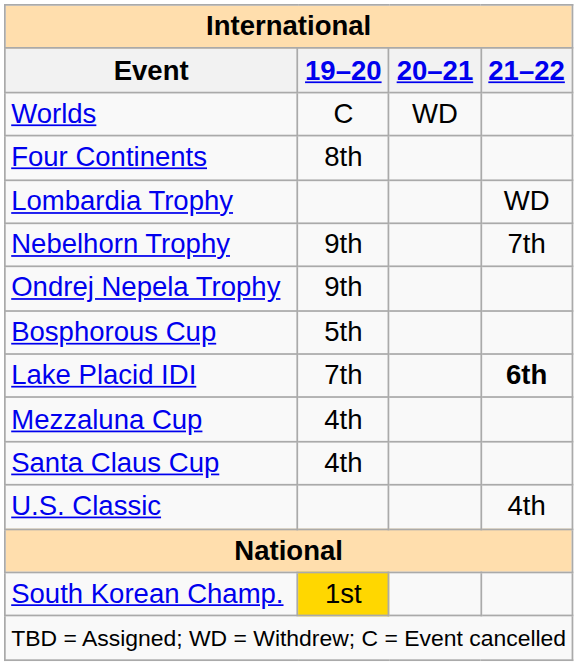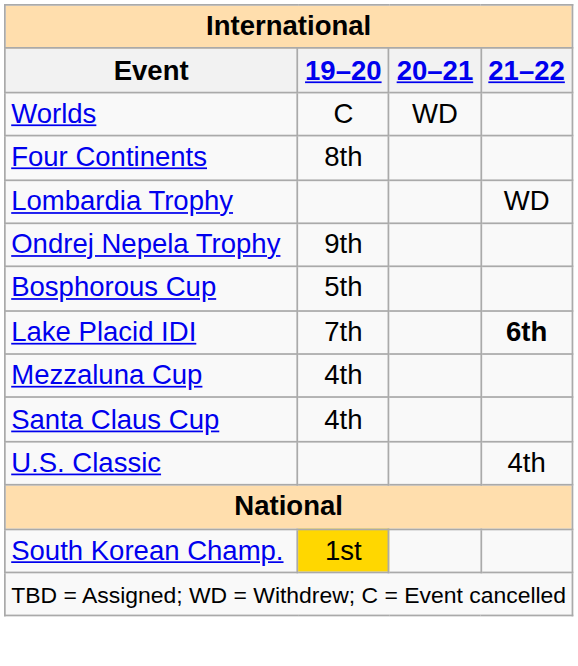 <table class="wikitable" style="text-align:center">
 <tr>
 <th style="background-color: #ffdead; " colspan=4 align=center>International</th>
 </tr>
 <tr>
 <th>Event</th>
 <th><a href='#'>19–20</a></th>
 <th><a href='#'>20–21</a></th>
 <th><a href='#'>21–22</a></th>
 </tr>
 <tr>
 <td align=left><a href='#'>Worlds</a></td>
 <td>C</td>
 <td>WD</td>
 <td></td>
 </tr>
 <tr>
 <td align=left><a href='#'>Four Continents</a></td>
 <td>8th</td>
 <td></td>
 <td></td>
 </tr>
 <tr>
 <td align=left> <a href='#'>Lombardia Trophy</a></td>
 <td></td>
 <td></td>
 <td>WD</td>
-</tr>
-<tr>
-<td align=left> <a href='#'>Nebelhorn Trophy</a></td>
-<td>9th</td>
-<td></td>
-<td>7th</td>
 </tr>
 <tr>
 <td align=left> <a href='#'>Ondrej Nepela Trophy</a></td>
 <td>9th</td>
 <td></td>
 <td></td>
 </tr>
 <tr>
 <td align=left><a href='#'>Bosphorous Cup</a></td>
 <td>5th</td>
 <td></td>
 <td></td>
 </tr>
 <tr>
 <td align=left><a href='#'>Lake Placid IDI</a></td>
 <td>7th</td>
 <td></td>
 <td><strong>6th</strong></td>
 </tr>
 <tr>
 <td align=left><a href='#'>Mezzaluna Cup</a></td>
 <td>4th</td>
 <td></td>
 <td></td>
 </tr>
 <tr>
 <td align=left><a href='#'>Santa Claus Cup</a></td>
 <td>4th</td>
 <td></td>
 <td></td>
 </tr>
 <tr>
 <td align=left><a href='#'>U.S. Classic</a></td>
 <td></td>
 <td></td>
 <td>4th</td>
 </tr>
 <tr>
 <th style="background-color: #ffdead; " colspan=4 align=center>National</th>
 </tr>
 <tr>
 <td align=left><a href='#'>South Korean Champ.</a></td>
 <td bgcolor=gold>1st</td>
 <td></td>
 <td></td>
 </tr>
 <tr>
 <td colspan=4><small>TBD = Assigned; WD = Withdrew; C = Event cancelled</small></td>
 </tr>
 </table>
